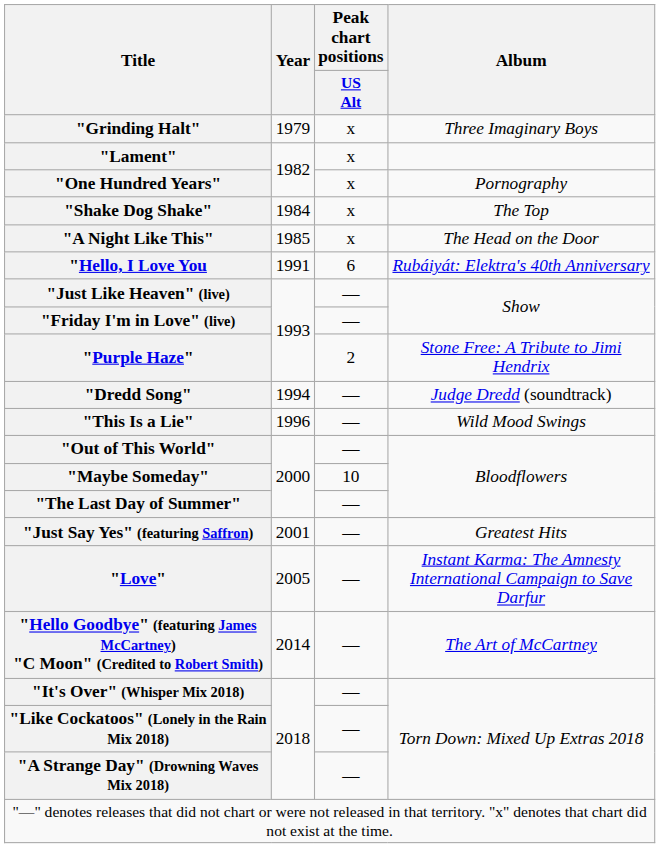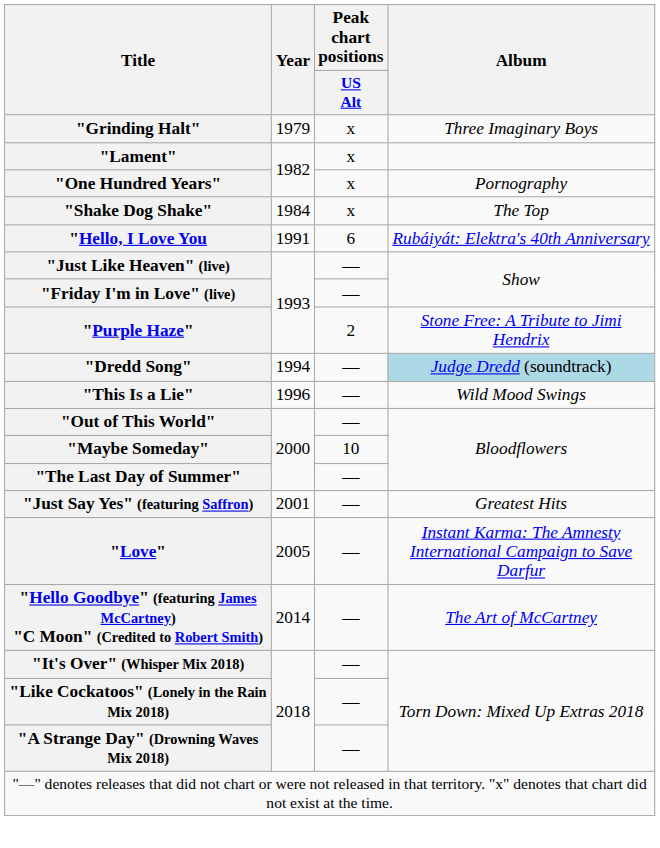 <table class="wikitable plainrowheaders" style="text-align:center;">
 <tr>
 <th scope="col" rowspan="2" style="width:15em;">Title</th>
 <th scope="col" rowspan="2" style="width:2em;">Year</th>
 <th scope="col">Peak chart positions</th>
 <th scope="col" rowspan="2" style="width:15em;">Album</th>
 </tr>
 <tr>
 <th scope="col" style="width:3em;font-size:90%;"><a href='#'>US<br>Alt</a><br></th>
 </tr>
 <tr>
 <th scope="row">"Grinding Halt"</th>
 <td>1979</td>
 <td>x</td>
 <td><em>Three Imaginary Boys</em></td>
 </tr>
 <tr>
 <th scope="row">"Lament"</th>
 <td rowspan="2">1982</td>
 <td>x</td>
 <td></td>
 </tr>
 <tr>
 <th scope="row">"One Hundred Years"</th>
 <td>x</td>
 <td><em>Pornography</em></td>
 </tr>
 <tr>
 <th scope="row">"Shake Dog Shake"</th>
 <td>1984</td>
 <td>x</td>
 <td><em>The Top</em></td>
 </tr>
 <tr>
-<th scope="row">"A Night Like This"</th>
-<td>1985</td>
-<td>x</td>
-<td><em>The Head on the Door</em></td>
-</tr>
-<tr>
 <th scope="row">"<a href='#'>Hello, I Love You</a></th>
 <td>1991</td>
 <td>6</td>
 <td><em><a href='#'>Rubáiyát: Elektra's 40th Anniversary</a></em></td>
 </tr>
 <tr>
 <th scope="row">"Just Like Heaven" <small>(live)</small></th>
 <td rowspan="3">1993</td>
 <td>—</td>
 <td rowspan="2"><em>Show</em></td>
 </tr>
 <tr>
 <th scope="row">"Friday I'm in Love" <small>(live)</small></th>
 <td>—</td>
 </tr>
 <tr>
 <th scope="row">"<a href='#'>Purple Haze</a>"</th>
 <td>2</td>
 <td><em><a href='#'>Stone Free: A Tribute to Jimi Hendrix</a></em></td>
 </tr>
 <tr>
 <th scope="row">"Dredd Song"</th>
 <td>1994</td>
 <td>—</td>
-<td><em><a href='#'>Judge Dredd</a></em> (soundtrack)</td>
+<td style="background: lightblue;"><em><a href='#'>Judge Dredd</a></em> (soundtrack)</td>
 </tr>
 <tr>
 <th scope="row">"This Is a Lie"</th>
 <td>1996</td>
 <td>—</td>
 <td><em>Wild Mood Swings</em></td>
 </tr>
 <tr>
 <th scope="row">"Out of This World"</th>
 <td rowspan="3">2000</td>
 <td>—</td>
 <td rowspan="3"><em>Bloodflowers</em></td>
 </tr>
 <tr>
 <th scope="row">"Maybe Someday"</th>
 <td>10</td>
 </tr>
 <tr>
 <th scope="row">"The Last Day of Summer"</th>
 <td>—</td>
 </tr>
 <tr>
 <th scope="row">"Just Say Yes" <small>(featuring <a href='#'>Saffron</a>)</small></th>
 <td>2001</td>
 <td>—</td>
 <td><em>Greatest Hits</em></td>
 </tr>
 <tr>
 <th scope="row">"<a href='#'>Love</a>"</th>
 <td>2005</td>
 <td>—</td>
 <td><em><a href='#'>Instant Karma: The Amnesty International Campaign to Save Darfur</a></em></td>
 </tr>
 <tr>
 <th scope="row">"<a href='#'>Hello Goodbye</a>" <small>(featuring <a href='#'>James McCartney</a>)</small><br>"C Moon" <small> (Credited to <a href='#'>Robert Smith</a>) </small></th>
 <td>2014</td>
 <td>—</td>
 <td><em><a href='#'>The Art of McCartney</a></em></td>
 </tr>
 <tr>
 <th scope="row">"It's Over" <small>(Whisper Mix 2018)</small></th>
 <td rowspan="3">2018</td>
 <td>—</td>
 <td rowspan="3"><em>Torn Down: Mixed Up Extras 2018</em></td>
 </tr>
 <tr>
 <th scope="row">"Like Cockatoos" <small>(Lonely in the Rain Mix 2018)</small></th>
 <td>—</td>
 </tr>
 <tr>
 <th scope="row">"A Strange Day" <small>(Drowning Waves Mix 2018)</small></th>
 <td>—</td>
 </tr>
 <tr>
 <td colspan="4" style="font-size:90%">"—" denotes releases that did not chart or were not released in that territory. "x" denotes that chart did not exist at the time.</td>
 </tr>
 </table>
